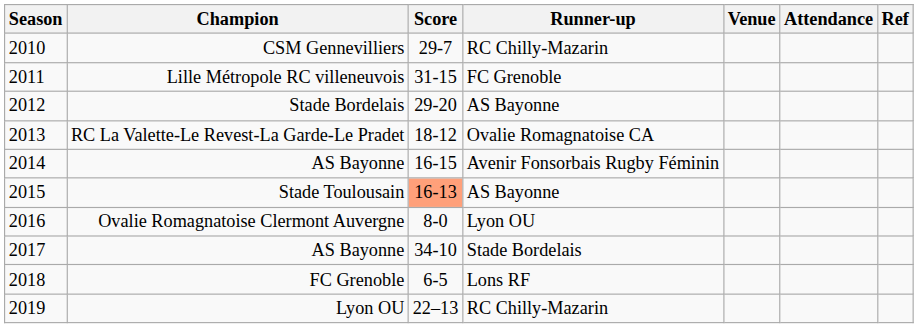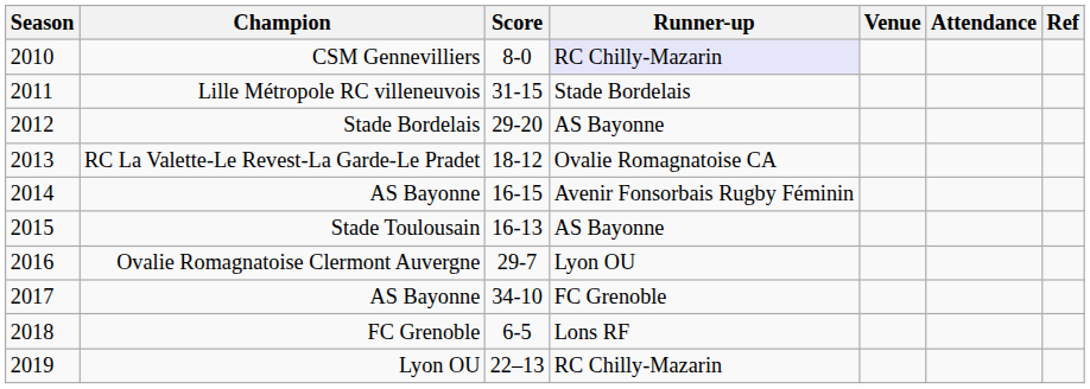 <table class="wikitable">
 <tr>
 <th>Season</th>
 <th> Champion</th>
 <th>Score</th>
 <th> Runner-up</th>
 <th>Venue</th>
 <th>Attendance</th>
 <th>Ref</th>
 </tr>
 <tr>
 <td>2010</td>
 <td align="right">CSM Gennevilliers</td>
-<td align="center">29-7</td>
-<td align="left">RC Chilly-Mazarin</td>
+<td align="center">8-0</td>
+<td align="left" style="background: lavender;">RC Chilly-Mazarin</td>
 <td></td>
 <td></td>
 <td></td>
 </tr>
 <tr>
 <td>2011</td>
 <td align="right">Lille Métropole RC villeneuvois</td>
 <td align="center">31-15</td>
-<td align="left">FC Grenoble</td>
+<td align="left">Stade Bordelais</td>
 <td></td>
 <td></td>
 <td></td>
 </tr>
 <tr>
 <td>2012</td>
 <td align="right">Stade Bordelais</td>
 <td align="center">29-20</td>
 <td align="left">AS Bayonne</td>
 <td align="left"></td>
 <td></td>
 <td></td>
 </tr>
 <tr>
 <td>2013</td>
 <td align="right">RC La Valette-Le Revest-La Garde-Le Pradet</td>
 <td align="center">18-12</td>
 <td align="left">Ovalie Romagnatoise CA</td>
 <td></td>
 <td></td>
 <td></td>
 </tr>
 <tr>
 <td>2014</td>
 <td align="right">AS Bayonne</td>
 <td align="center">16-15</td>
 <td align="left">Avenir Fonsorbais Rugby Féminin</td>
 <td></td>
 <td></td>
 <td></td>
 </tr>
 <tr>
 <td>2015</td>
 <td align="right">Stade Toulousain</td>
-<td align="center" style="background: lightsalmon;">16-13</td>
+<td align="center">16-13</td>
 <td align="left">AS Bayonne</td>
 <td></td>
 <td></td>
 <td></td>
 </tr>
 <tr>
 <td>2016</td>
 <td align="Right">Ovalie Romagnatoise Clermont Auvergne</td>
-<td align="center">8-0</td>
+<td align="center">29-7</td>
 <td align="left">Lyon OU</td>
 <td></td>
 <td></td>
 <td></td>
 </tr>
 <tr>
 <td>2017</td>
 <td align="right">AS Bayonne</td>
 <td align="center">34-10</td>
-<td align="left">Stade Bordelais</td>
+<td align="left">FC Grenoble</td>
 <td></td>
 <td></td>
 <td></td>
 </tr>
 <tr>
 <td>2018</td>
 <td align="right">FC Grenoble</td>
 <td align="center">6-5</td>
 <td align="left">Lons RF</td>
 <td></td>
 <td></td>
 <td></td>
 </tr>
 <tr>
 <td>2019</td>
 <td align="right">Lyon OU</td>
 <td align="center">22–13</td>
 <td align="left">RC Chilly-Mazarin</td>
 <td></td>
 <td></td>
 </tr>
 </table>
